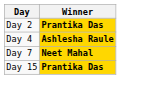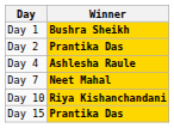 <table class="wikitable">
 <tr>
 <th>Day</th>
 <th>Winner</th>
+</tr>
+<tr>
+<td>Day 1</td>
+<td bgcolor=gold><strong>Bushra Sheikh</strong></td>
 </tr>
 <tr>
 <td>Day 2</td>
 <td bgcolor=gold><strong>Prantika Das</strong></td>
 </tr>
 <tr>
 <td>Day 4</td>
 <td bgcolor=gold><strong>Ashlesha Raule</strong></td>
 </tr>
 <tr>
 <td>Day 7</td>
 <td bgcolor=gold><strong>Neet Mahal</strong></td>
 </tr>
 <tr>
+<td>Day 10</td>
+<td bgcolor=gold><strong>Riya Kishanchandani</strong></td>
+</tr>
+<tr>
 <td>Day 15</td>
 <td bgcolor=gold><strong>Prantika Das</strong></td>
 </tr>
 </table>
